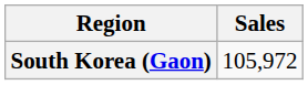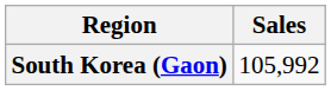 <table class="wikitable plainrowheaders" style="text-align:center;">
 <tr>
 <th>Region</th>
 <th>Sales</th>
 </tr>
 <tr>
 <th scope=row>South Korea (<a href='#'>Gaon</a>)</th>
-<td align="center">105,972</td>
+<td align="center">105,992</td>
 </tr>
 </table>
